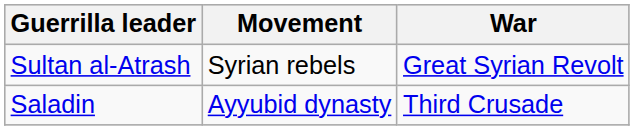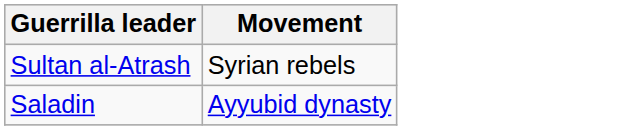 <table class="wikitable">
 <tr>
 <th>Guerrilla leader</th>
 <th>Movement</th>
-<th>War</th>
 </tr>
 <tr>
 <td><a href='#'>Sultan al-Atrash</a></td>
 <td>Syrian rebels</td>
-<td><a href='#'>Great Syrian Revolt</a></td>
 </tr>
 <tr>
 <td><a href='#'>Saladin</a></td>
 <td><a href='#'>Ayyubid dynasty</a></td>
-<td><a href='#'>Third Crusade</a></td>
 </tr>
 </table>
